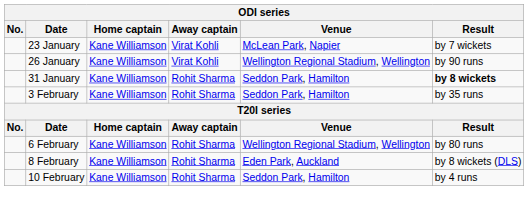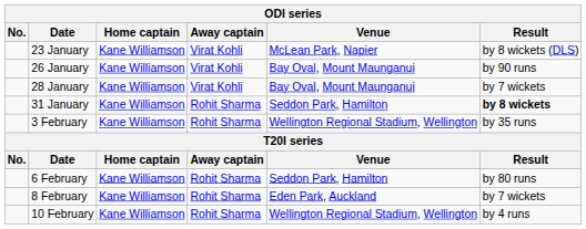 <table class="wikitable">
 <tr>
 <th colspan="6">ODI series</th>
 </tr>
 <tr>
 <th>No.</th>
 <th>Date</th>
 <th>Home captain</th>
 <th>Away captain</th>
 <th>Venue</th>
 <th>Result</th>
 </tr>
 <tr>
 <td></td>
 <td>23 January</td>
 <td><a href='#'>Kane Williamson</a></td>
 <td><a href='#'>Virat Kohli</a></td>
 <td><a href='#'>McLean Park</a>, <a href='#'>Napier</a></td>
-<td> by 7 wickets</td>
+<td> by 8 wickets (<a href='#'>DLS</a>)</td>
 </tr>
 <tr>
 <td></td>
 <td>26 January</td>
 <td><a href='#'>Kane Williamson</a></td>
 <td><a href='#'>Virat Kohli</a></td>
-<td><a href='#'>Wellington Regional Stadium</a>, <a href='#'>Wellington</a></td>
+<td><a href='#'>Bay Oval</a>, <a href='#'>Mount Maunganui</a></td>
 <td> by 90 runs</td>
+</tr>
+<tr>
+<td></td>
+<td>28 January</td>
+<td><a href='#'>Kane Williamson</a></td>
+<td><a href='#'>Virat Kohli</a></td>
+<td><a href='#'>Bay Oval</a>, <a href='#'>Mount Maunganui</a></td>
+<td> by 7 wickets</td>
 </tr>
 <tr>
 <td></td>
 <td>31 January</td>
 <td><a href='#'>Kane Williamson</a></td>
 <td><a href='#'>Rohit Sharma</a></td>
 <td><a href='#'>Seddon Park</a>, <a href='#'>Hamilton</a></td>
 <td><strong> by 8 wickets</strong></td>
 </tr>
 <tr>
 <td></td>
 <td>3 February</td>
 <td><a href='#'>Kane Williamson</a></td>
 <td><a href='#'>Rohit Sharma</a></td>
-<td><a href='#'>Seddon Park</a>, <a href='#'>Hamilton</a></td>
+<td><a href='#'>Wellington Regional Stadium</a>, <a href='#'>Wellington</a></td>
 <td> by 35 runs</td>
 </tr>
 <tr>
 <th colspan="6">T20I series</th>
 </tr>
 <tr>
 <th>No.</th>
 <th>Date</th>
 <th>Home captain</th>
 <th>Away captain</th>
 <th>Venue</th>
 <th>Result</th>
 </tr>
 <tr>
 <td></td>
 <td>6 February</td>
 <td><a href='#'>Kane Williamson</a></td>
 <td><a href='#'>Rohit Sharma</a></td>
-<td><a href='#'>Wellington Regional Stadium</a>, <a href='#'>Wellington</a></td>
+<td><a href='#'>Seddon Park</a>, <a href='#'>Hamilton</a></td>
 <td> by 80 runs</td>
 </tr>
 <tr>
 <td></td>
 <td>8 February</td>
 <td><a href='#'>Kane Williamson</a></td>
 <td><a href='#'>Rohit Sharma</a></td>
 <td><a href='#'>Eden Park</a>, <a href='#'>Auckland</a></td>
-<td> by 8 wickets (<a href='#'>DLS</a>)</td>
+<td> by 7 wickets</td>
 </tr>
 <tr>
 <td></td>
 <td>10 February</td>
 <td><a href='#'>Kane Williamson</a></td>
 <td><a href='#'>Rohit Sharma</a></td>
-<td><a href='#'>Seddon Park</a>, <a href='#'>Hamilton</a></td>
+<td><a href='#'>Wellington Regional Stadium</a>, <a href='#'>Wellington</a></td>
 <td> by 4 runs</td>
 </tr>
 </table>
